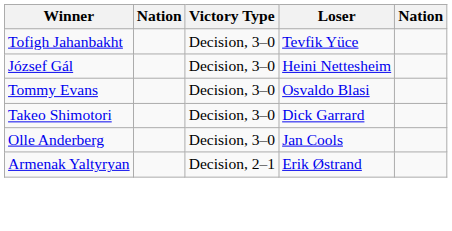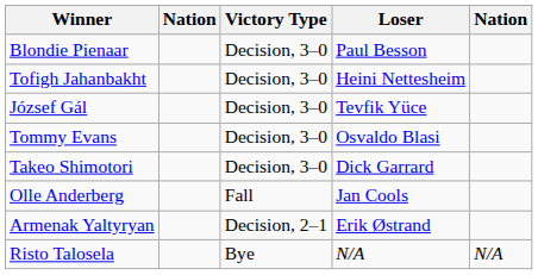 <table class="wikitable sortable" style="text-align:left;">
 <tr>
 <th>Winner</th>
 <th>Nation</th>
 <th>Victory Type</th>
 <th>Loser</th>
 <th>Nation</th>
 </tr>
 <tr>
+<td><a href='#'>Blondie Pienaar</a></td>
+<td></td>
+<td>Decision, 3–0</td>
+<td><a href='#'>Paul Besson</a></td>
+<td></td>
+</tr>
+<tr>
 <td><a href='#'>Tofigh Jahanbakht</a></td>
 <td></td>
 <td>Decision, 3–0</td>
-<td><a href='#'>Tevfik Yüce</a></td>
+<td><a href='#'>Heini Nettesheim</a></td>
 <td></td>
 </tr>
 <tr>
 <td><a href='#'>József Gál</a></td>
 <td></td>
 <td>Decision, 3–0</td>
-<td><a href='#'>Heini Nettesheim</a></td>
+<td><a href='#'>Tevfik Yüce</a></td>
 <td></td>
 </tr>
 <tr>
 <td><a href='#'>Tommy Evans</a></td>
 <td></td>
 <td>Decision, 3–0</td>
 <td><a href='#'>Osvaldo Blasi</a></td>
 <td></td>
 </tr>
 <tr>
 <td><a href='#'>Takeo Shimotori</a></td>
 <td></td>
 <td>Decision, 3–0</td>
 <td><a href='#'>Dick Garrard</a></td>
 <td></td>
 </tr>
 <tr>
 <td><a href='#'>Olle Anderberg</a></td>
 <td></td>
-<td>Decision, 3–0</td>
+<td>Fall</td>
 <td><a href='#'>Jan Cools</a></td>
 <td></td>
 </tr>
 <tr>
 <td><a href='#'>Armenak Yaltyryan</a></td>
 <td></td>
 <td>Decision, 2–1</td>
 <td><a href='#'>Erik Østrand</a></td>
 <td></td>
 </tr>
+<tr>
+<td><a href='#'>Risto Talosela</a></td>
+<td></td>
+<td>Bye</td>
+<td><em>N/A</em></td>
+<td><em>N/A</em></td>
+</tr>
 </table>
